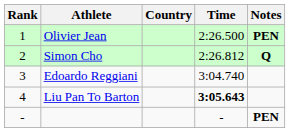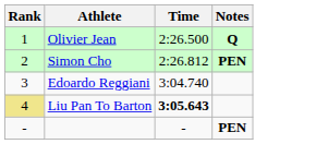 <table class="wikitable sortable" style="text-align:center">
 <tr>
 <th>Rank</th>
 <th>Athlete</th>
-<th>Country</th>
 <th>Time</th>
 <th>Notes</th>
 </tr>
 <tr bgcolor="#ccffcc">
 <td>1</td>
 <td align=left><a href='#'>Olivier Jean</a></td>
-<td align=left></td>
 <td>2:26.500</td>
-<td><strong>PEN</strong></td>
+<td><strong>Q</strong></td>
 </tr>
 <tr bgcolor="#ccffcc">
 <td>2</td>
 <td align=left><a href='#'>Simon Cho</a></td>
-<td align=left></td>
 <td>2:26.812</td>
-<td><strong>Q</strong></td>
+<td><strong>PEN</strong></td>
 </tr>
 <tr>
 <td>3</td>
 <td align=left><a href='#'>Edoardo Reggiani</a></td>
-<td align=left></td>
 <td>3:04.740</td>
 <td></td>
 </tr>
 <tr>
-<td>4</td>
+<td style="background: khaki;">4</td>
 <td align=left><a href='#'>Liu Pan To Barton</a></td>
-<td align=left></td>
 <td><strong>3:05.643</strong></td>
 <td></td>
 </tr>
 <tr>
 <td>-</td>
 <td align=left></td>
-<td align=left></td>
 <td>-</td>
 <td><strong>PEN</strong></td>
 </tr>
 </table>
